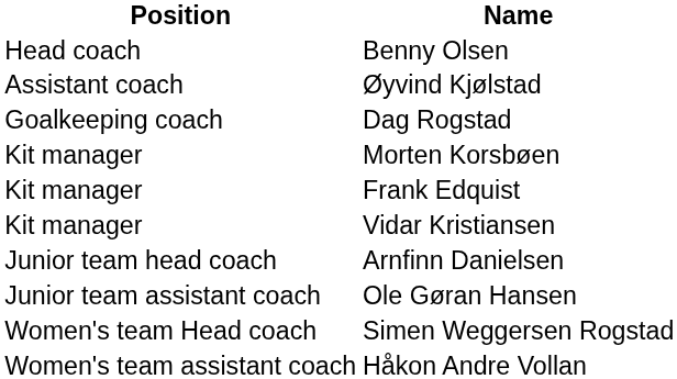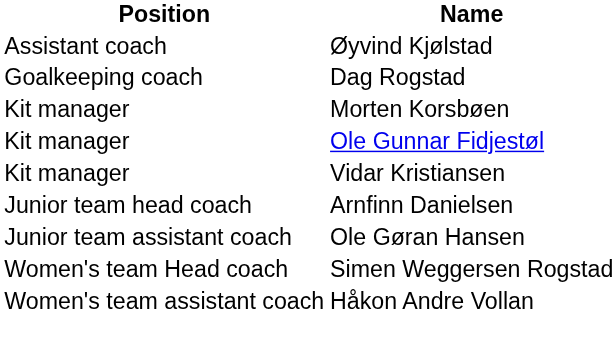 <table style="text-align: center; ">
 <tr>
 <th>Position</th>
 <th>Name</th>
-</tr>
-<tr>
-<td align="left">Head coach</td>
-<td align="left"> Benny Olsen</td>
 </tr>
 <tr>
 <td align="left">Assistant coach</td>
 <td align="left"> Øyvind Kjølstad</td>
 </tr>
 <tr>
 <td align="left">Goalkeeping coach</td>
 <td align="left"> Dag Rogstad</td>
 </tr>
 <tr>
 <td align="left">Kit manager</td>
 <td align="left"> Morten Korsbøen</td>
 </tr>
 <tr>
 <td align="left">Kit manager</td>
-<td align="left"> Frank Edquist</td>
+<td align="left"> <a href='#'>Ole Gunnar Fidjestøl</a></td>
 </tr>
 <tr>
 <td align="left">Kit manager</td>
 <td align="left"> Vidar Kristiansen</td>
 </tr>
 <tr>
 <td align="left">Junior team head coach</td>
 <td align="left"> Arnfinn Danielsen</td>
 </tr>
 <tr>
 <td align="left">Junior team assistant coach</td>
 <td align="left"> Ole Gøran Hansen</td>
 </tr>
 <tr>
 <td align="left">Women's team Head coach</td>
 <td align="left"> Simen Weggersen Rogstad</td>
 </tr>
 <tr>
 <td align="left">Women's team assistant coach</td>
 <td align="left"> Håkon Andre Vollan</td>
 </tr>
 <tr>
 </tr>
 </table>
